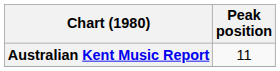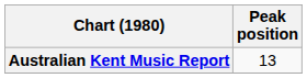 <table class="wikitable sortable plainrowheaders">
 <tr>
 <th>Chart (1980)</th>
 <th>Peak<br>position</th>
 </tr>
 <tr>
 <th scope="row">Australian <a href='#'>Kent Music Report</a></th>
-<td style="text-align:center;">11</td>
+<td style="text-align:center;">13</td>
 </tr>
 <tr>
 </tr>
 </table>
